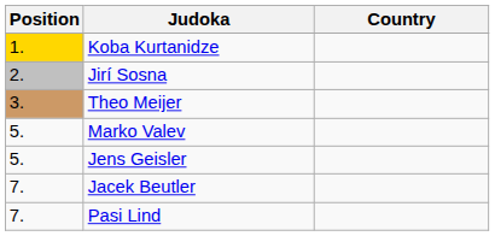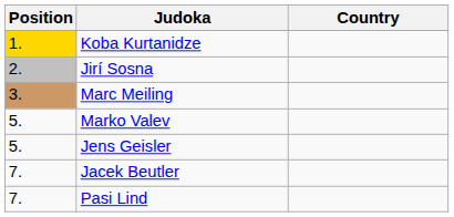 <table class="wikitable">
 <tr>
 <th width="10">Position</th>
 <th width="200">Judoka</th>
 <th width="150">Country</th>
 </tr>
 <tr>
 </tr>
 <tr>
 <td style="background-color:gold">1.</td>
 <td><a href='#'>Koba Kurtanidze</a></td>
 <td></td>
 </tr>
 <tr>
 <td style="background-color:silver">2.</td>
 <td><a href='#'>Jirí Sosna</a></td>
 <td></td>
 </tr>
 <tr>
 <td style="background-color:#CC9966">3.</td>
-<td><a href='#'>Theo Meijer</a></td>
+<td><a href='#'>Marc Meiling</a></td>
 <td></td>
 </tr>
 <tr>
 <td>5.</td>
 <td><a href='#'>Marko Valev</a></td>
 <td></td>
 </tr>
 <tr>
 <td>5.</td>
 <td><a href='#'>Jens Geisler</a></td>
 <td></td>
 </tr>
 <tr>
 <td>7.</td>
 <td><a href='#'>Jacek Beutler</a></td>
 <td></td>
 </tr>
 <tr>
 <td>7.</td>
 <td><a href='#'>Pasi Lind</a></td>
 <td></td>
 </tr>
 </table>
